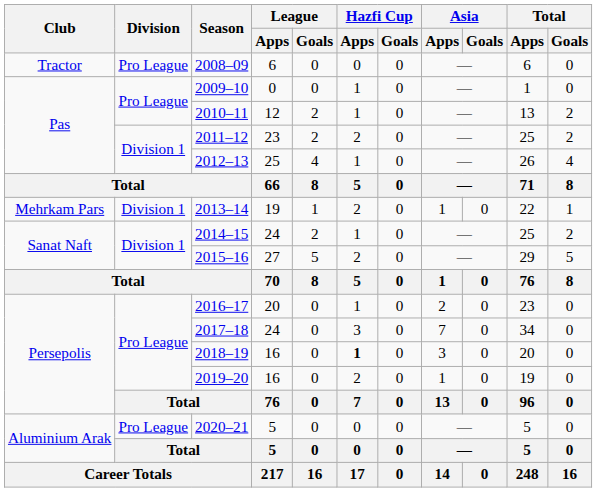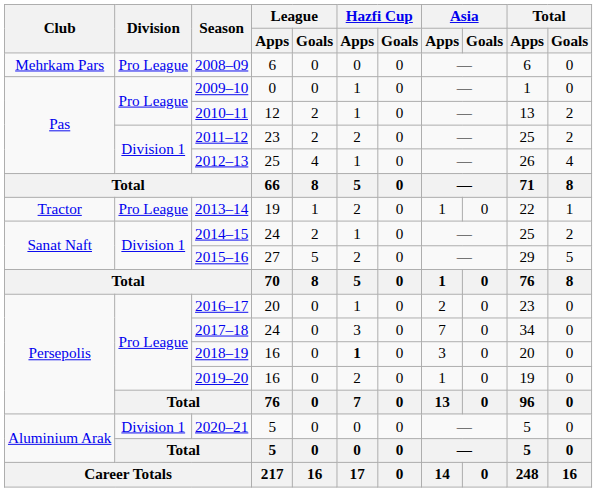 <table class="wikitable" style="text-align: center;">
 <tr>
 <th rowspan="2">Club</th>
 <th rowspan="2">Division</th>
 <th rowspan="2">Season</th>
 <th colspan="2">League</th>
 <th colspan="2"><a href='#'>Hazfi Cup</a></th>
 <th colspan="2"><a href='#'>Asia</a></th>
 <th colspan="2">Total</th>
 </tr>
 <tr>
 <th>Apps</th>
 <th>Goals</th>
 <th>Apps</th>
 <th>Goals</th>
 <th>Apps</th>
 <th>Goals</th>
 <th>Apps</th>
 <th>Goals</th>
 </tr>
 <tr>
-<td rowspan="1"><a href='#'>Tractor</a></td>
+<td rowspan="1"><a href='#'>Mehrkam Pars</a></td>
 <td rowspan="1"><a href='#'>Pro League</a></td>
 <td><a href='#'>2008–09</a></td>
 <td>6</td>
 <td>0</td>
 <td>0</td>
 <td>0</td>
 <td colspan=2>—</td>
 <td>6</td>
 <td>0</td>
 </tr>
 <tr>
 <td rowspan="4"><a href='#'>Pas</a></td>
 <td rowspan="2"><a href='#'>Pro League</a></td>
 <td><a href='#'>2009–10</a></td>
 <td>0</td>
 <td>0</td>
 <td>1</td>
 <td>0</td>
 <td colspan=2>—</td>
 <td>1</td>
 <td>0</td>
 </tr>
 <tr>
 <td><a href='#'>2010–11</a></td>
 <td>12</td>
 <td>2</td>
 <td>1</td>
 <td>0</td>
 <td colspan=2>—</td>
 <td>13</td>
 <td>2</td>
 </tr>
 <tr>
 <td rowspan="2"><a href='#'>Division 1</a></td>
 <td><a href='#'>2011–12</a></td>
 <td>23</td>
 <td>2</td>
 <td>2</td>
 <td>0</td>
 <td colspan=2>—</td>
 <td>25</td>
 <td>2</td>
 </tr>
 <tr>
 <td><a href='#'>2012–13</a></td>
 <td>25</td>
 <td>4</td>
 <td>1</td>
 <td>0</td>
 <td colspan=2>—</td>
 <td>26</td>
 <td>4</td>
 </tr>
 <tr>
 <th colspan="3">Total</th>
 <th>66</th>
 <th>8</th>
 <th>5</th>
 <th>0</th>
 <th colspan=2>—</th>
 <th>71</th>
 <th>8</th>
 </tr>
 <tr>
-<td rowspan="1"><a href='#'>Mehrkam Pars</a></td>
-<td rowspan="1"><a href='#'>Division 1</a></td>
+<td rowspan="1"><a href='#'>Tractor</a></td>
+<td rowspan="1"><a href='#'>Pro League</a></td>
 <td><a href='#'>2013–14</a></td>
 <td>19</td>
 <td>1</td>
 <td>2</td>
 <td>0</td>
 <td>1</td>
 <td>0</td>
 <td>22</td>
 <td>1</td>
 </tr>
 <tr>
 <td rowspan="2"><a href='#'>Sanat Naft</a></td>
 <td rowspan="2"><a href='#'>Division 1</a></td>
 <td><a href='#'>2014–15</a></td>
 <td>24</td>
 <td>2</td>
 <td>1</td>
 <td>0</td>
 <td colspan=2>—</td>
 <td>25</td>
 <td>2</td>
 </tr>
 <tr>
 <td><a href='#'>2015–16</a></td>
 <td>27</td>
 <td>5</td>
 <td>2</td>
 <td>0</td>
 <td colspan=2>—</td>
 <td>29</td>
 <td>5</td>
 </tr>
 <tr>
 <th colspan="3">Total</th>
 <th>70</th>
 <th>8</th>
 <th>5</th>
 <th>0</th>
 <th>1</th>
 <th>0</th>
 <th>76</th>
 <th>8</th>
 </tr>
 <tr>
 <td rowspan="5"><a href='#'>Persepolis</a></td>
 <td rowspan="4"><a href='#'>Pro League</a></td>
 <td><a href='#'>2016–17</a></td>
 <td>20</td>
 <td>0</td>
 <td>1</td>
 <td>0</td>
 <td>2</td>
 <td>0</td>
 <td>23</td>
 <td>0</td>
 </tr>
 <tr>
 <td><a href='#'>2017–18</a></td>
 <td>24</td>
 <td>0</td>
 <td>3</td>
 <td>0</td>
 <td>7</td>
 <td>0</td>
 <td>34</td>
 <td>0</td>
 </tr>
 <tr>
 <td><a href='#'>2018–19</a></td>
 <td>16</td>
 <td>0</td>
 <td><strong>1</strong></td>
 <td>0</td>
 <td>3</td>
 <td>0</td>
 <td>20</td>
 <td>0</td>
 </tr>
 <tr>
 <td><a href='#'>2019–20</a></td>
 <td>16</td>
 <td>0</td>
 <td>2</td>
 <td>0</td>
 <td>1</td>
 <td>0</td>
 <td>19</td>
 <td>0</td>
 </tr>
 <tr>
 <th colspan="2">Total</th>
 <th>76</th>
 <th>0</th>
 <th>7</th>
 <th>0</th>
 <th>13</th>
 <th>0</th>
 <th>96</th>
 <th>0</th>
 </tr>
 <tr>
 <td rowspan="2"><a href='#'>Aluminium Arak</a></td>
-<td rowspan="1"><a href='#'>Pro League</a></td>
+<td rowspan="1"><a href='#'>Division 1</a></td>
 <td><a href='#'>2020–21</a></td>
 <td>5</td>
 <td>0</td>
 <td>0</td>
 <td>0</td>
 <td colspan=2>—</td>
 <td>5</td>
 <td>0</td>
 </tr>
 <tr>
 <th colspan="2">Total</th>
 <th>5</th>
 <th>0</th>
 <th>0</th>
 <th>0</th>
 <th colspan=2>—</th>
 <th>5</th>
 <th>0</th>
 </tr>
 <tr>
 <th colspan="3">Career Totals</th>
 <th>217</th>
 <th>16</th>
 <th>17</th>
 <th>0</th>
 <th>14</th>
 <th>0</th>
 <th>248</th>
 <th>16</th>
 </tr>
 </table>
